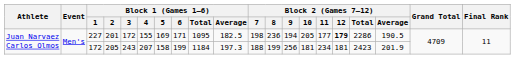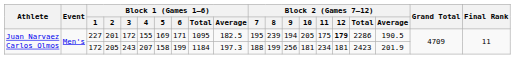 <table class="wikitable" border="1" style="font-size:90%">
 <tr>
 <th rowspan=2>Athlete</th>
 <th rowspan=2>Event</th>
 <th colspan=8>Block 1 (Games 1–6)</th>
 <th colspan=8>Block 2 (Games 7–12)</th>
 <th rowspan=2>Grand Total</th>
 <th rowspan=2>Final Rank</th>
 </tr>
 <tr>
 <th>1</th>
 <th>2</th>
 <th>3</th>
 <th>4</th>
 <th>5</th>
 <th>6</th>
 <th>Total</th>
 <th>Average</th>
 <th>7</th>
 <th>8</th>
 <th>9</th>
 <th>10</th>
 <th>11</th>
 <th>12</th>
 <th>Total</th>
 <th>Average</th>
 </tr>
 <tr>
 <td rowspan=2><a href='#'>Juan Narvaez</a><br><a href='#'>Carlos Olmos</a></td>
 <td rowspan=2><a href='#'>Men's</a></td>
 <td align=center>227</td>
 <td align=center>201</td>
 <td align=center>172</td>
 <td align=center>155</td>
 <td align=center>169</td>
 <td align=center>171</td>
 <td align=center>1095</td>
 <td align=center>182.5</td>
-<td align=center>198</td>
-<td align=center>236</td>
+<td align=center>195</td>
+<td align=center>239</td>
 <td align=center>194</td>
 <td align=center>205</td>
-<td align=center>177</td>
+<td align=center>175</td>
 <td align=center><strong>179</strong></td>
 <td align=center>2286</td>
 <td align=center>190.5</td>
 <td align=center rowspan=2>4709</td>
 <td align=center rowspan=2>11</td>
 </tr>
 <tr>
 <td align=center>172</td>
 <td align=center>205</td>
 <td align=center>243</td>
 <td align=center>207</td>
 <td align=center>158</td>
 <td align=center>199</td>
 <td align=center>1184</td>
 <td align=center>197.3</td>
 <td align=center>188</td>
 <td align=center>199</td>
 <td align=center>256</td>
 <td align=center>181</td>
 <td align=center>234</td>
 <td align=center>181</td>
 <td align=center>2423</td>
 <td align=center>201.9</td>
 </tr>
 </table>
